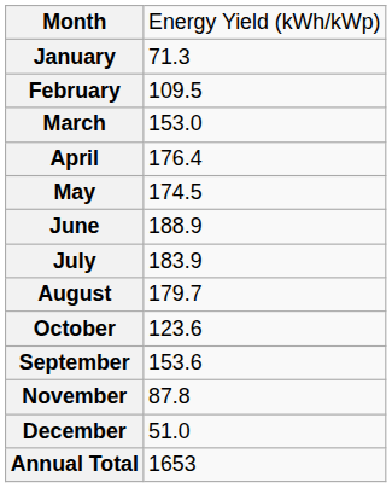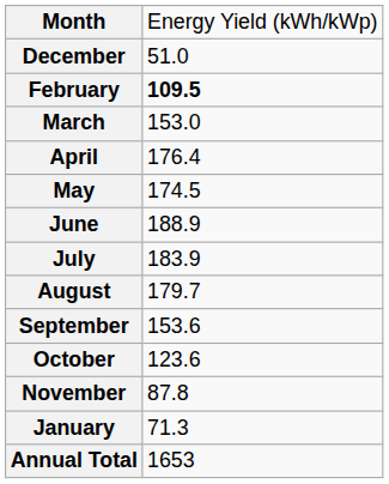 <table class="wikitable">
 <tr>
 <th>Month</th>
 <td>Energy Yield (kWh/kWp)</td>
 </tr>
 <tr>
-<th>January</th>
-<td>71.3</td>
+<th>December</th>
+<td>51.0</td>
 </tr>
 <tr>
 <th>February</th>
-<td>109.5</td>
+<td><strong>109.5</strong></td>
 </tr>
 <tr>
 <th>March</th>
 <td>153.0</td>
 </tr>
 <tr>
 <th>April</th>
 <td>176.4</td>
 </tr>
 <tr>
 <th>May</th>
 <td>174.5</td>
 </tr>
 <tr>
 <th>June</th>
 <td>188.9</td>
 </tr>
 <tr>
 <th>July</th>
 <td>183.9</td>
 </tr>
 <tr>
 <th>August</th>
 <td>179.7</td>
 </tr>
 <tr>
+<th>September</th>
+<td>153.6</td>
+</tr>
+<tr>
 <th>October</th>
 <td>123.6</td>
-</tr>
-<tr>
-<th>September</th>
-<td>153.6</td>
 </tr>
 <tr>
 <th>November</th>
 <td>87.8</td>
 </tr>
 <tr>
-<th>December</th>
-<td>51.0</td>
+<th>January</th>
+<td>71.3</td>
 </tr>
 <tr>
 <th>Annual Total</th>
 <td>1653</td>
 </tr>
 </table>
